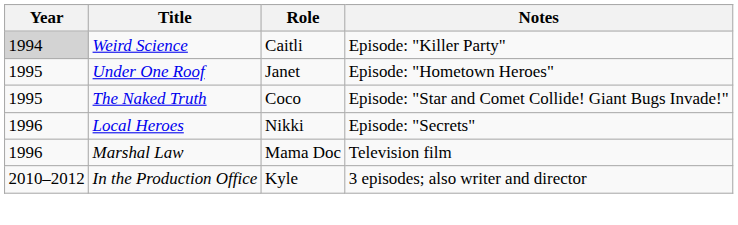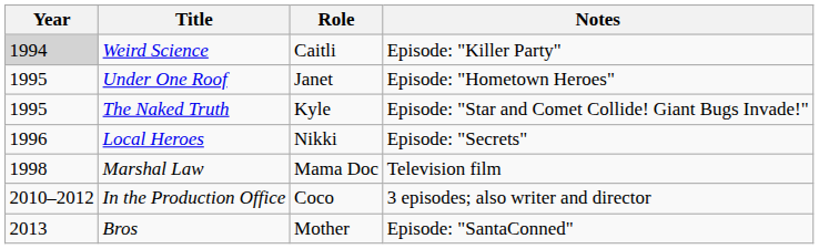 <table class="wikitable sortable">
 <tr>
 <th>Year</th>
 <th>Title</th>
 <th>Role</th>
 <th>Notes</th>
 </tr>
 <tr>
 <td style="background: lightgrey;">1994</td>
 <td><a href='#'><em>Weird Science</em></a></td>
 <td>Caitli</td>
 <td>Episode: "Killer Party"</td>
 </tr>
 <tr>
 <td>1995</td>
 <td><a href='#'><em>Under One Roof</em></a></td>
 <td>Janet</td>
 <td>Episode: "Hometown Heroes"</td>
 </tr>
 <tr>
 <td>1995</td>
 <td><a href='#'><em>The Naked Truth</em></a></td>
-<td>Coco</td>
+<td>Kyle</td>
 <td>Episode: "Star and Comet Collide! Giant Bugs Invade!"</td>
 </tr>
 <tr>
 <td>1996</td>
 <td><a href='#'><em>Local Heroes</em></a></td>
 <td>Nikki</td>
 <td>Episode: "Secrets"</td>
 </tr>
 <tr>
-<td>1996</td>
+<td>1998</td>
 <td><em>Marshal Law</em></td>
 <td>Mama Doc</td>
 <td>Television film</td>
 </tr>
 <tr>
 <td>2010–2012</td>
 <td><em>In the Production Office</em></td>
-<td>Kyle</td>
+<td>Coco</td>
 <td>3 episodes; also writer and director</td>
 </tr>
+<tr>
+<td>2013</td>
+<td><em>Bros</em></td>
+<td>Mother</td>
+<td>Episode: "SantaConned"</td>
+</tr>
 </table>
